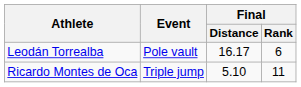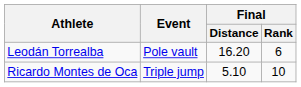 <table class=wikitable style="font-size:90%;">
 <tr>
 <th rowspan=2>Athlete</th>
 <th rowspan=2>Event</th>
 <th colspan=2>Final</th>
 </tr>
 <tr style="font-size:95%">
 <th>Distance</th>
 <th>Rank</th>
 </tr>
 <tr align=center>
 <td align=left><a href='#'>Leodán Torrealba</a></td>
 <td align=left><a href='#'>Pole vault</a></td>
-<td>16.17</td>
+<td>16.20</td>
 <td>6</td>
 </tr>
 <tr align=center>
 <td align=left><a href='#'>Ricardo Montes de Oca</a></td>
 <td align=left><a href='#'>Triple jump</a></td>
 <td>5.10</td>
-<td>11</td>
+<td>10</td>
 </tr>
 </table>
